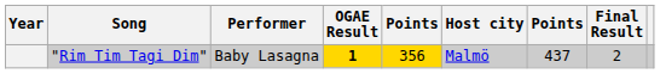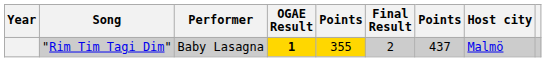 <table class="wikitable sortable plainrowheaders" style="font-size: 95%">
 <tr>
 <th scope="col">Year</th>
 <th scope="col">Song</th>
 <th scope="col">Performer</th>
 <th scope="col" style="width:45px;">OGAE Result</th>
 <th scope="col" style="width:45px;">Points</th>
+<th scope="col" style="width:45px;">Final Result</th>
+<th scope="col" style="width:45px;">Points</th>
 <th scope="col">Host city</th>
-<th scope="col" style="width:45px;">Points</th>
-<th scope="col" style="width:45px;">Final Result</th>
 <th scope="col" class="unsortable"></th>
 </tr>
 <tr bgcolor="#CCC">
 <th scope="row"></th>
 <td>"<a href='#'>Rim Tim Tagi Dim</a>"</td>
 <td>Baby Lasagna</td>
 <td style="text-align:center;" bgcolor="gold"><strong>1</strong></td>
-<td style="text-align:center;" bgcolor="gold">356</td>
+<td style="text-align:center;" bgcolor="gold">355</td>
+<td style="text-align:center;">2</td>
+<td style="text-align:center;">437</td>
 <td> <a href='#'>Malmö</a></td>
-<td style="text-align:center;">437</td>
-<td style="text-align:center;">2</td>
 <td></td>
 </tr>
 </table>
